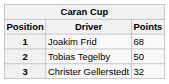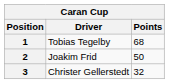 <table class="wikitable" style="font-size: 95%">
 <tr>
 <th colspan=3>Caran Cup</th>
 </tr>
 <tr>
 <th>Position</th>
 <th>Driver</th>
 <th>Points</th>
 </tr>
 <tr>
 <th>1</th>
-<td>Joakim Frid</td>
+<td>Tobias Tegelby</td>
 <td>68</td>
 </tr>
 <tr>
 <th>2</th>
-<td>Tobias Tegelby</td>
+<td>Joakim Frid</td>
 <td>50</td>
 </tr>
 <tr>
 <th>3</th>
 <td>Christer Gellerstedt</td>
 <td>32</td>
 </tr>
 </table>
